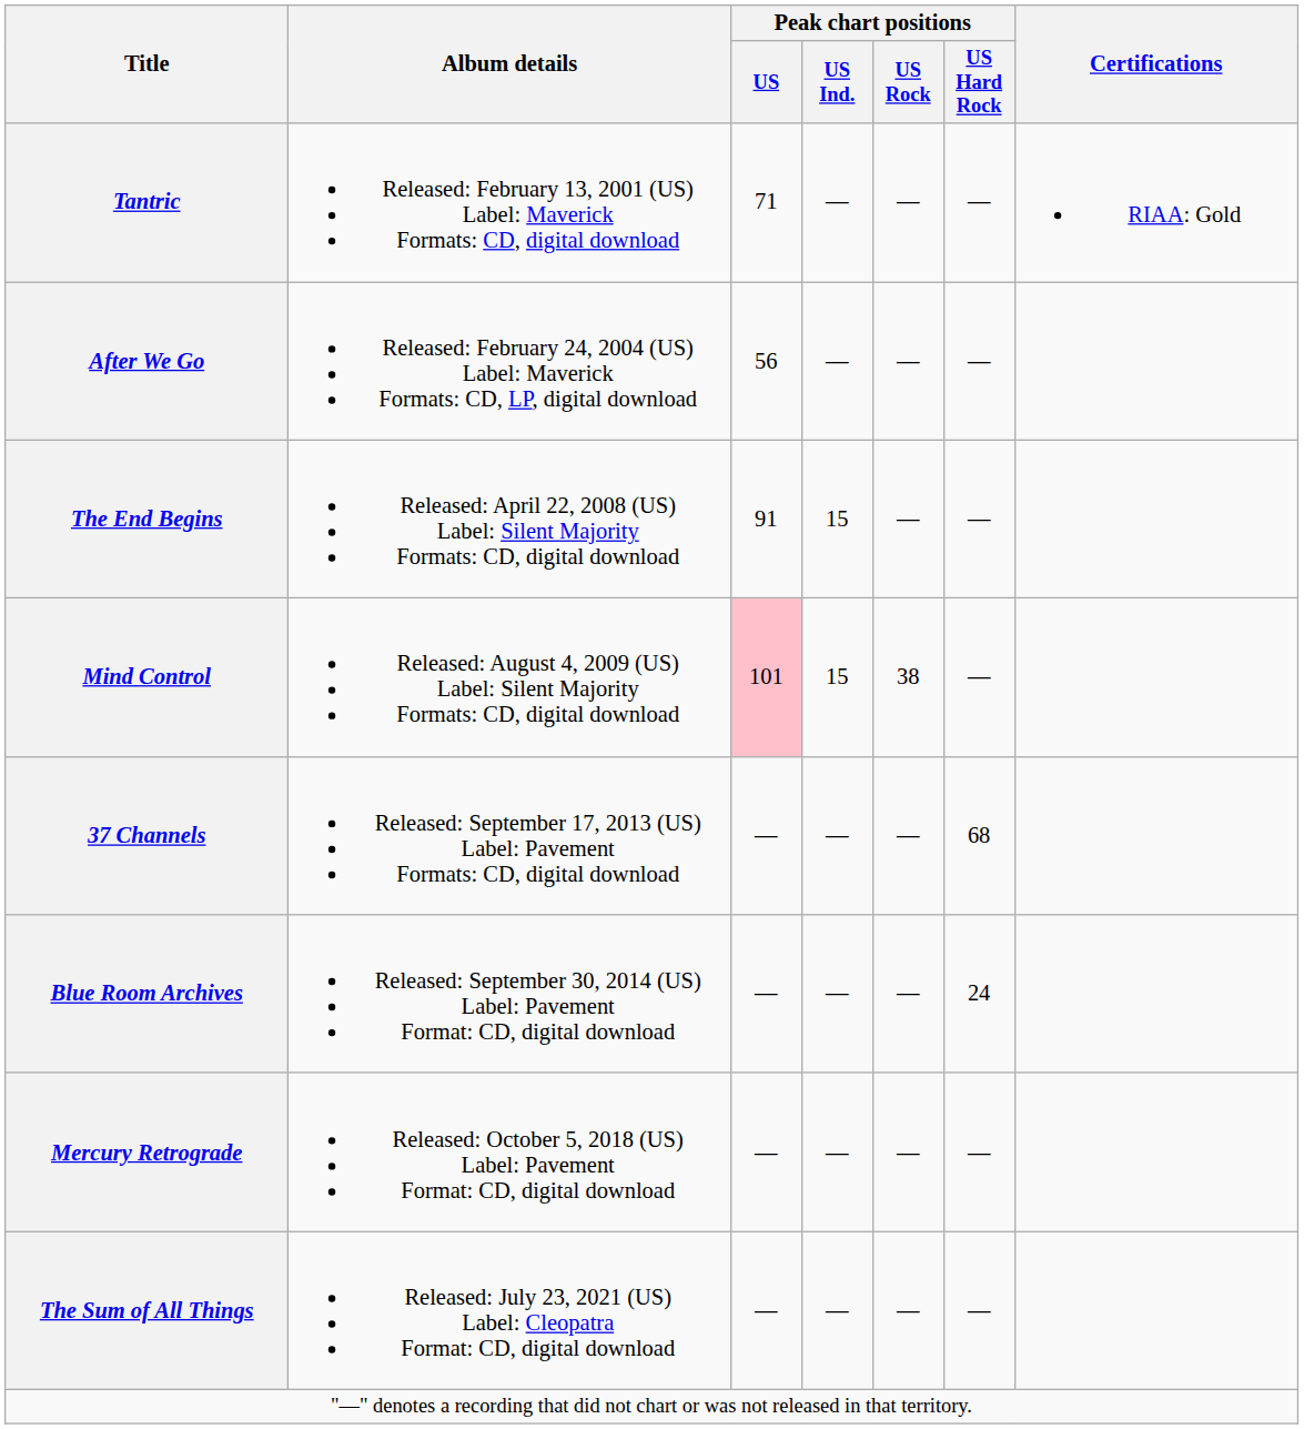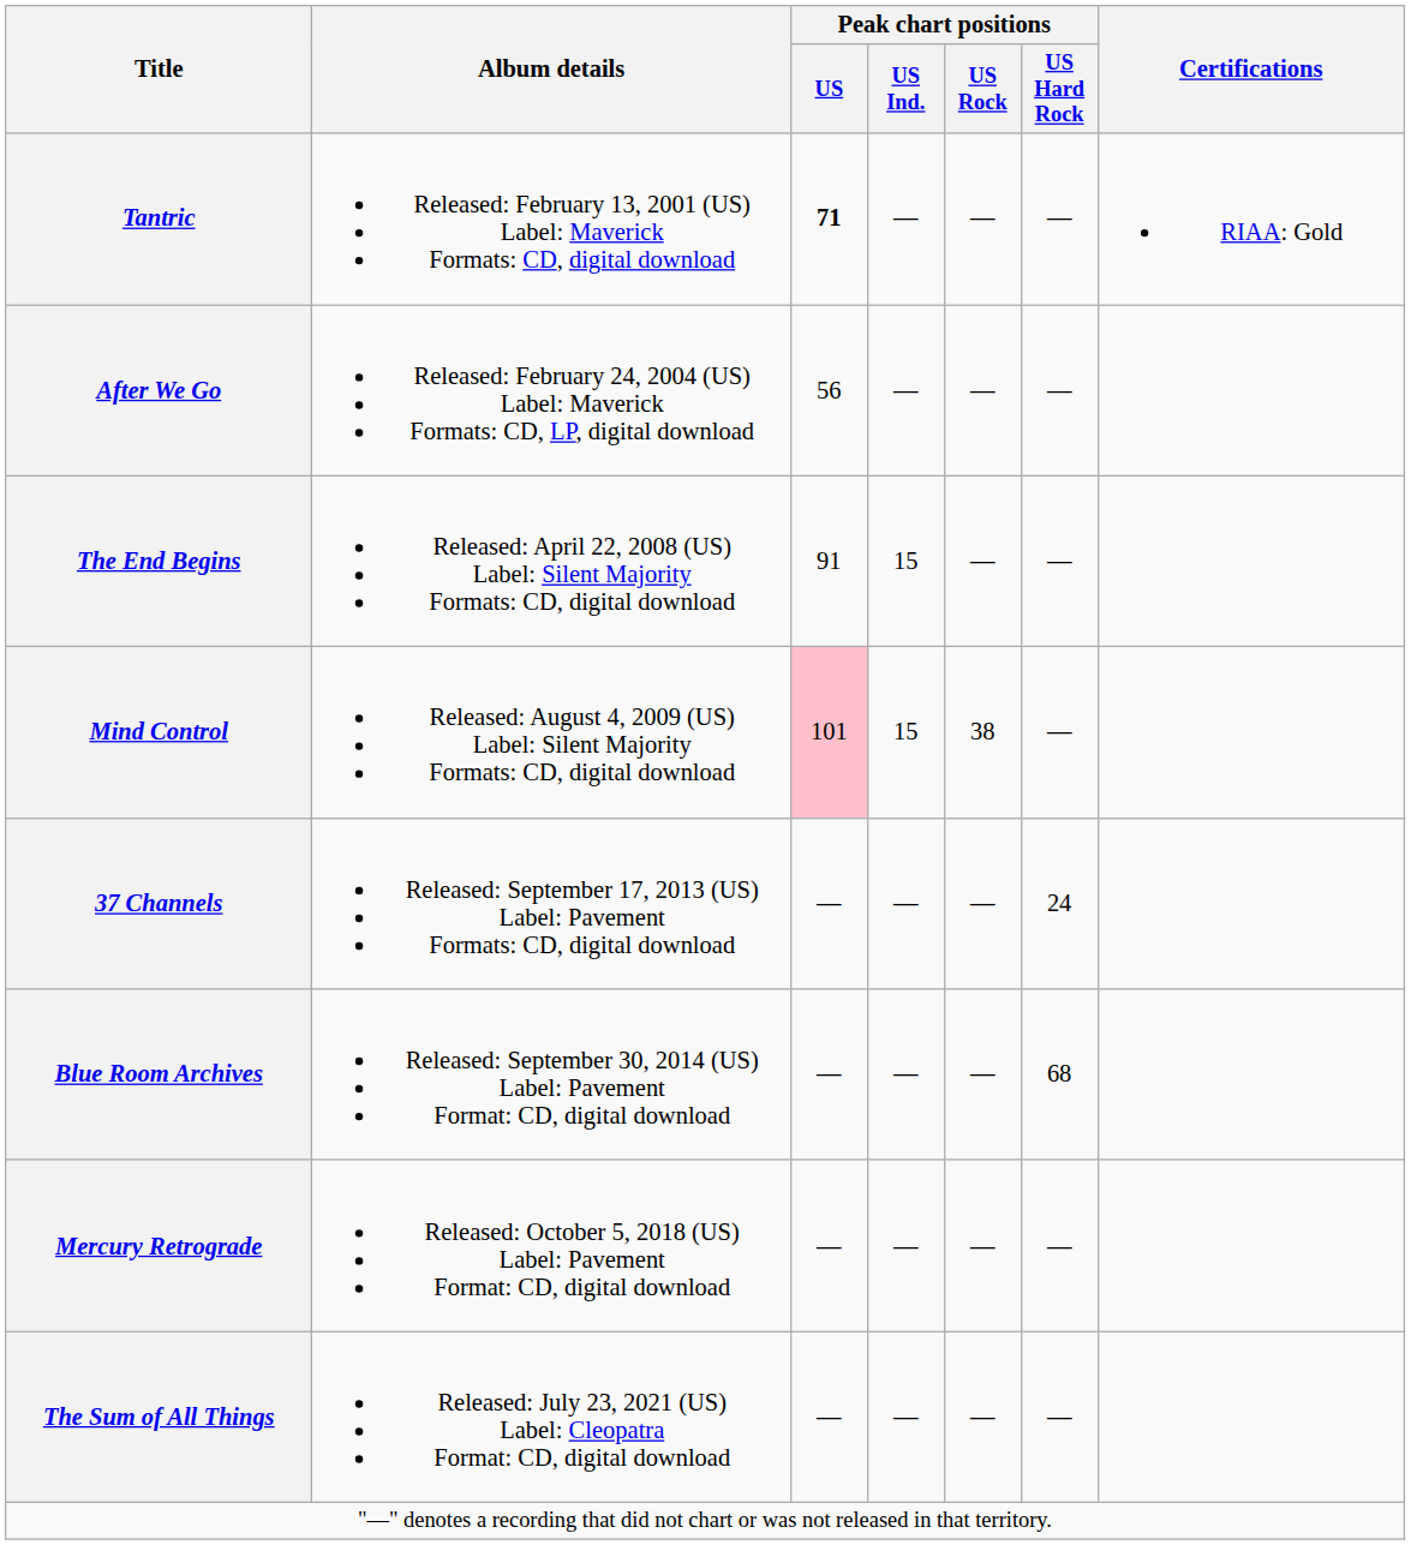 <table class="wikitable plainrowheaders" style="text-align:center;">
 <tr>
 <th scope="col" rowspan="2" style="width:12em;">Title</th>
 <th scope="col" rowspan="2" style="width:19em;">Album details</th>
 <th scope="col" colspan="4">Peak chart positions</th>
 <th scope="col" rowspan="2" style="width:12em;"><a href='#'>Certifications</a></th>
 </tr>
 <tr>
 <th scope="col" style="width:3em;font-size:90%;"><a href='#'>US</a><br></th>
 <th scope="col" style="width:3em;font-size:90%;"><a href='#'>US<br>Ind.</a><br></th>
 <th scope="col" style="width:3em;font-size:90%;"><a href='#'>US<br>Rock</a><br></th>
 <th scope="col" style="width:3em;font-size:90%;"><a href='#'>US<br>Hard Rock</a><br></th>
 </tr>
 <tr>
 <th scope="row"><em><a href='#'>Tantric</a></em></th>
 <td><br><ul><li>Released: February 13, 2001 <span>(US)</span></li><li>Label: <a href='#'>Maverick</a></li><li>Formats: <a href='#'>CD</a>, <a href='#'>digital download</a></li></ul></td>
-<td>71</td>
+<td><strong>71</strong></td>
 <td>—</td>
 <td>—</td>
 <td>—</td>
 <td><br><ul><li><a href='#'>RIAA</a>: Gold</li></ul></td>
 </tr>
 <tr>
 <th scope="row"><em><a href='#'>After We Go</a></em></th>
 <td><br><ul><li>Released: February 24, 2004 <span>(US)</span></li><li>Label: Maverick</li><li>Formats: CD, <a href='#'>LP</a>, digital download</li></ul></td>
 <td>56</td>
 <td>—</td>
 <td>—</td>
 <td>—</td>
 <td></td>
 </tr>
 <tr>
 <th scope="row"><em><a href='#'>The End Begins</a></em></th>
 <td><br><ul><li>Released: April 22, 2008 <span>(US)</span></li><li>Label: <a href='#'>Silent Majority</a></li><li>Formats: CD, digital download</li></ul></td>
 <td>91</td>
 <td>15</td>
 <td>—</td>
 <td>—</td>
 <td></td>
 </tr>
 <tr>
 <th scope="row"><em><a href='#'>Mind Control</a></em></th>
 <td><br><ul><li>Released: August 4, 2009 <span>(US)</span></li><li>Label: Silent Majority</li><li>Formats: CD, digital download</li></ul></td>
 <td style="background: pink;">101</td>
 <td>15</td>
 <td>38</td>
 <td>—</td>
 <td></td>
 </tr>
 <tr>
 <th scope="row"><em><a href='#'>37 Channels</a></em></th>
 <td><br><ul><li>Released: September 17, 2013 <span>(US)</span></li><li>Label: Pavement</li><li>Formats: CD, digital download</li></ul></td>
 <td>—</td>
 <td>—</td>
 <td>—</td>
-<td>68</td>
+<td>24</td>
 <td></td>
 </tr>
 <tr>
 <th scope="row"><em><a href='#'>Blue Room Archives</a></em></th>
 <td><br><ul><li>Released: September 30, 2014 (US)</li><li>Label: Pavement</li><li>Format: CD, digital download</li></ul></td>
 <td>—</td>
 <td>—</td>
 <td>—</td>
-<td>24</td>
+<td>68</td>
 <td></td>
 </tr>
 <tr>
 <th scope="row"><em><a href='#'>Mercury Retrograde</a></em></th>
 <td><br><ul><li>Released: October 5, 2018 (US)</li><li>Label: Pavement</li><li>Format: CD, digital download</li></ul></td>
 <td>—</td>
 <td>—</td>
 <td>—</td>
 <td>—</td>
 <td></td>
 </tr>
 <tr>
 <th scope="row"><em><a href='#'>The Sum of All Things</a></em></th>
 <td><br><ul><li>Released: July 23, 2021 (US)</li><li>Label: <a href='#'>Cleopatra</a></li><li>Format: CD, digital download</li></ul></td>
 <td>—</td>
 <td>—</td>
 <td>—</td>
 <td>—</td>
 <td></td>
 </tr>
 <tr>
 <td colspan="7" style="font-size:90%">"—" denotes a recording that did not chart or was not released in that territory.</td>
 </tr>
 </table>
